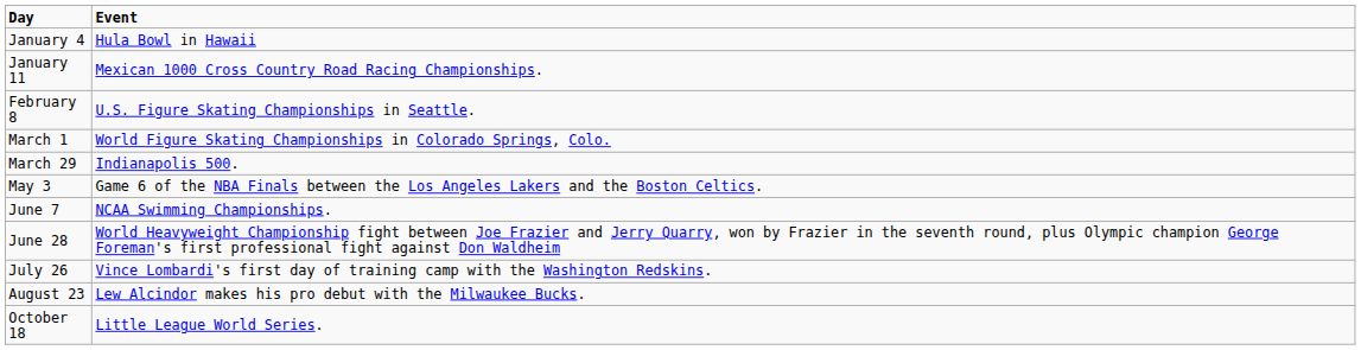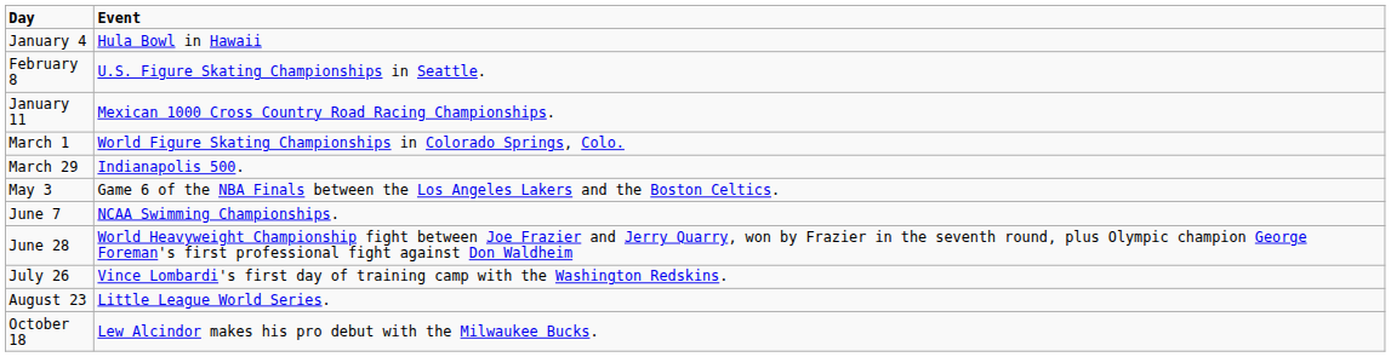 <table class="wikitable">
 <tr>
 <td><strong>Day</strong></td>
 <td><strong>Event</strong></td>
 </tr>
 <tr>
 <td>January 4</td>
 <td><a href='#'>Hula Bowl</a> in <a href='#'>Hawaii</a></td>
 </tr>
 <tr>
+<td>February 8</td>
+<td><a href='#'>U.S. Figure Skating Championships</a> in <a href='#'>Seattle</a>.</td>
+</tr>
+<tr>
 <td>January 11</td>
 <td><a href='#'>Mexican 1000 Cross Country Road Racing Championships</a>.</td>
-</tr>
-<tr>
-<td>February 8</td>
-<td><a href='#'>U.S. Figure Skating Championships</a> in <a href='#'>Seattle</a>.</td>
 </tr>
 <tr>
 <td>March 1</td>
 <td><a href='#'>World Figure Skating Championships</a> in <a href='#'>Colorado Springs</a>, <a href='#'>Colo.</a></td>
 </tr>
 <tr>
 <td>March 29</td>
 <td><a href='#'>Indianapolis 500</a>.</td>
 </tr>
 <tr>
 <td>May 3</td>
 <td>Game 6 of the <a href='#'>NBA Finals</a> between the <a href='#'>Los Angeles Lakers</a> and the <a href='#'>Boston Celtics</a>.</td>
 </tr>
 <tr>
 <td>June 7</td>
 <td><a href='#'>NCAA Swimming Championships</a>.</td>
 </tr>
 <tr>
 <td>June 28</td>
 <td><a href='#'>World Heavyweight Championship</a> fight between <a href='#'>Joe Frazier</a> and <a href='#'>Jerry Quarry</a>, won by Frazier in the seventh round, plus Olympic champion <a href='#'>George Foreman</a>'s first professional fight against <a href='#'>Don Waldheim</a></td>
 </tr>
 <tr>
 <td>July 26</td>
 <td><a href='#'>Vince Lombardi</a>'s first day of training camp with the <a href='#'>Washington Redskins</a>.</td>
 </tr>
 <tr>
 <td>August 23</td>
-<td><a href='#'>Lew Alcindor</a> makes his pro debut with the <a href='#'>Milwaukee Bucks</a>.</td>
+<td><a href='#'>Little League World Series</a>.</td>
 </tr>
 <tr>
 <td>October 18</td>
-<td><a href='#'>Little League World Series</a>.</td>
+<td><a href='#'>Lew Alcindor</a> makes his pro debut with the <a href='#'>Milwaukee Bucks</a>.</td>
 </tr>
 </table>
